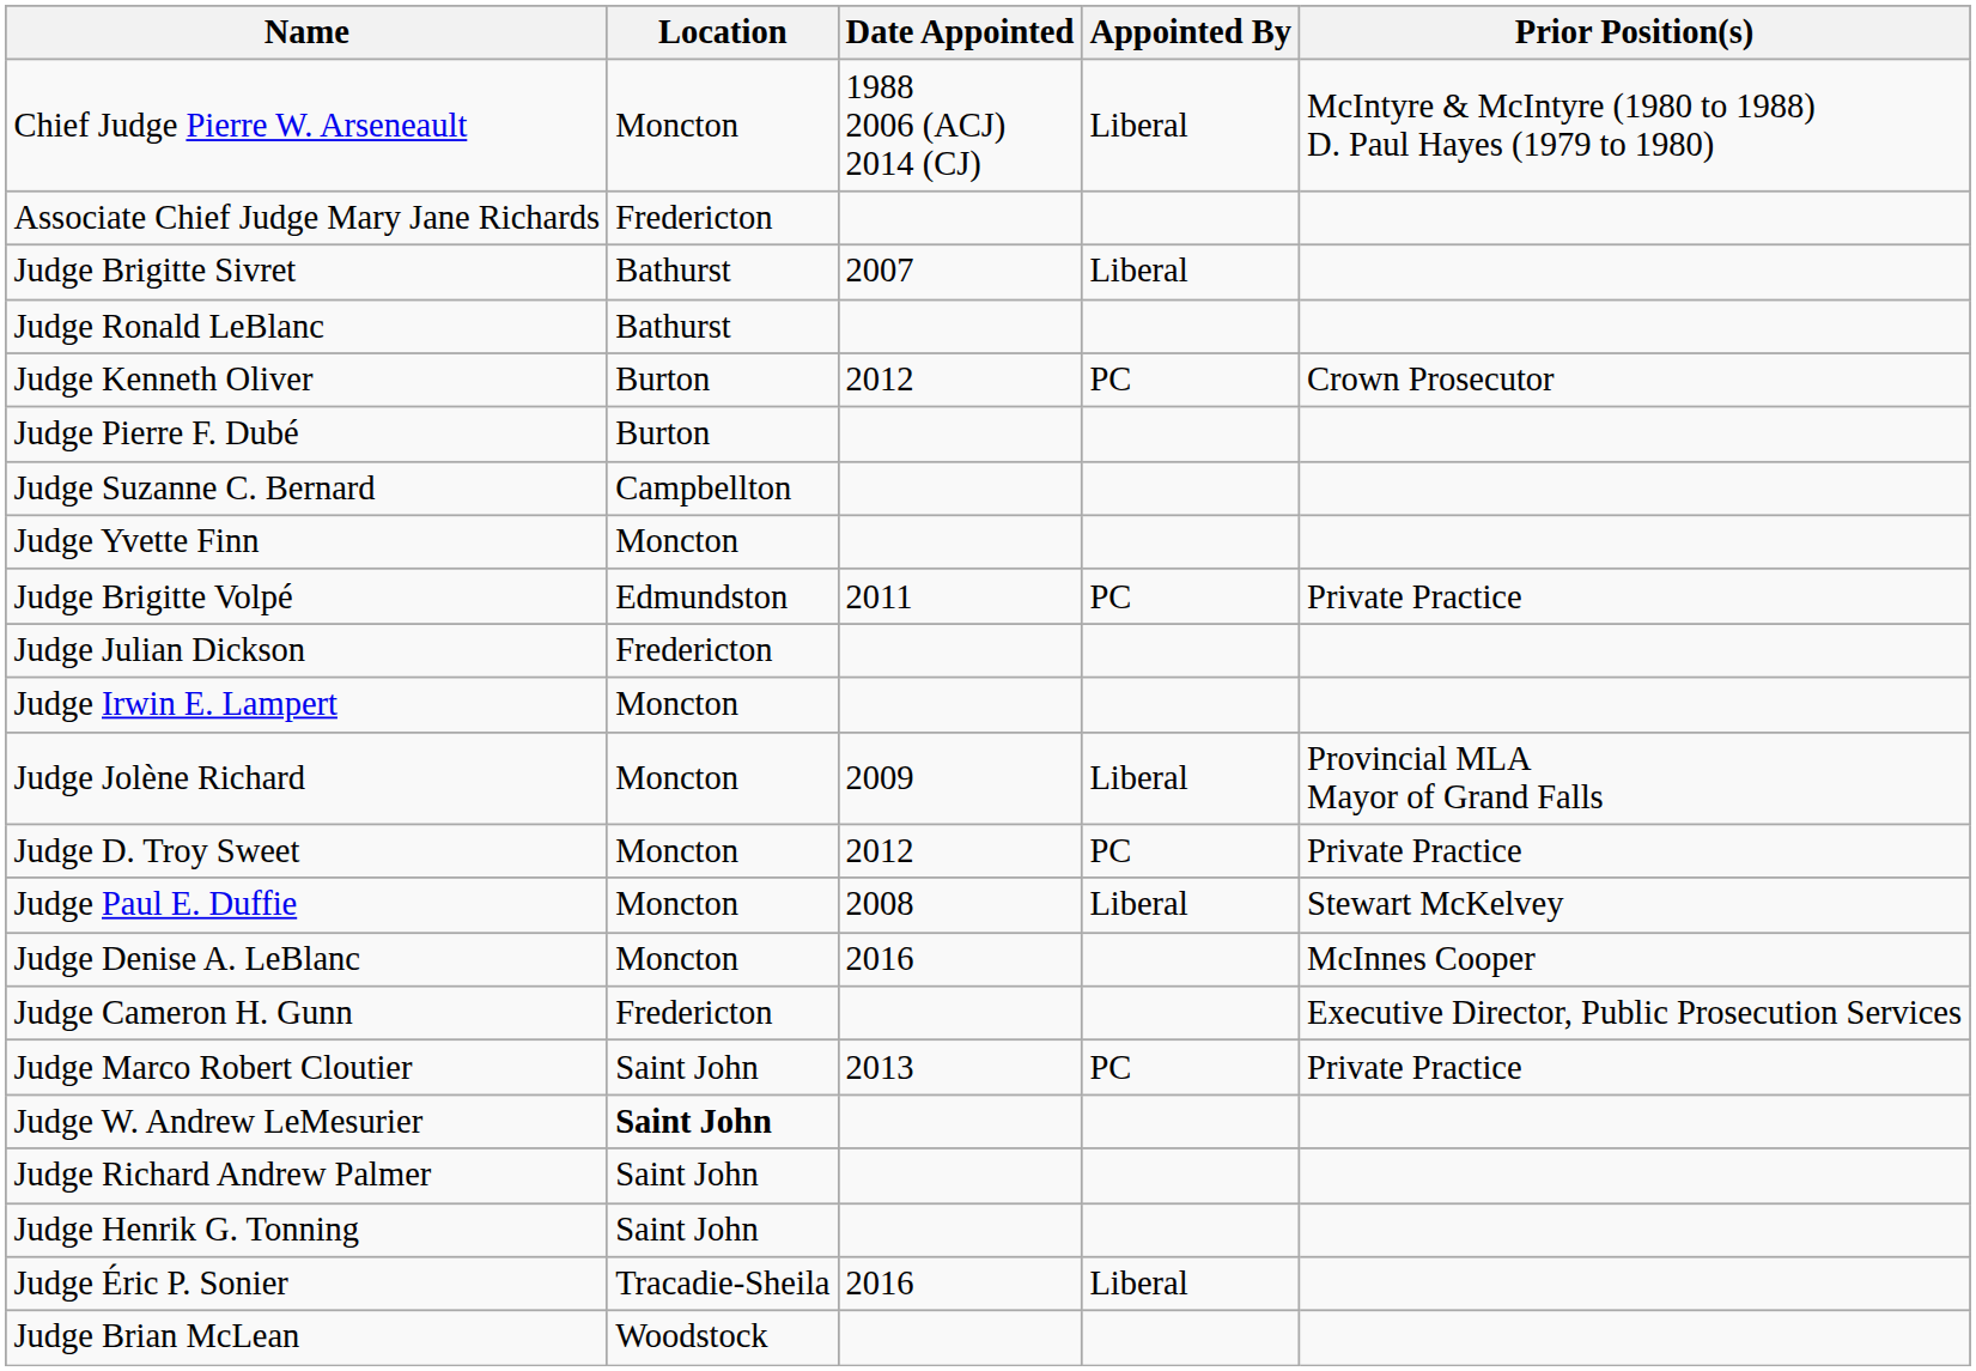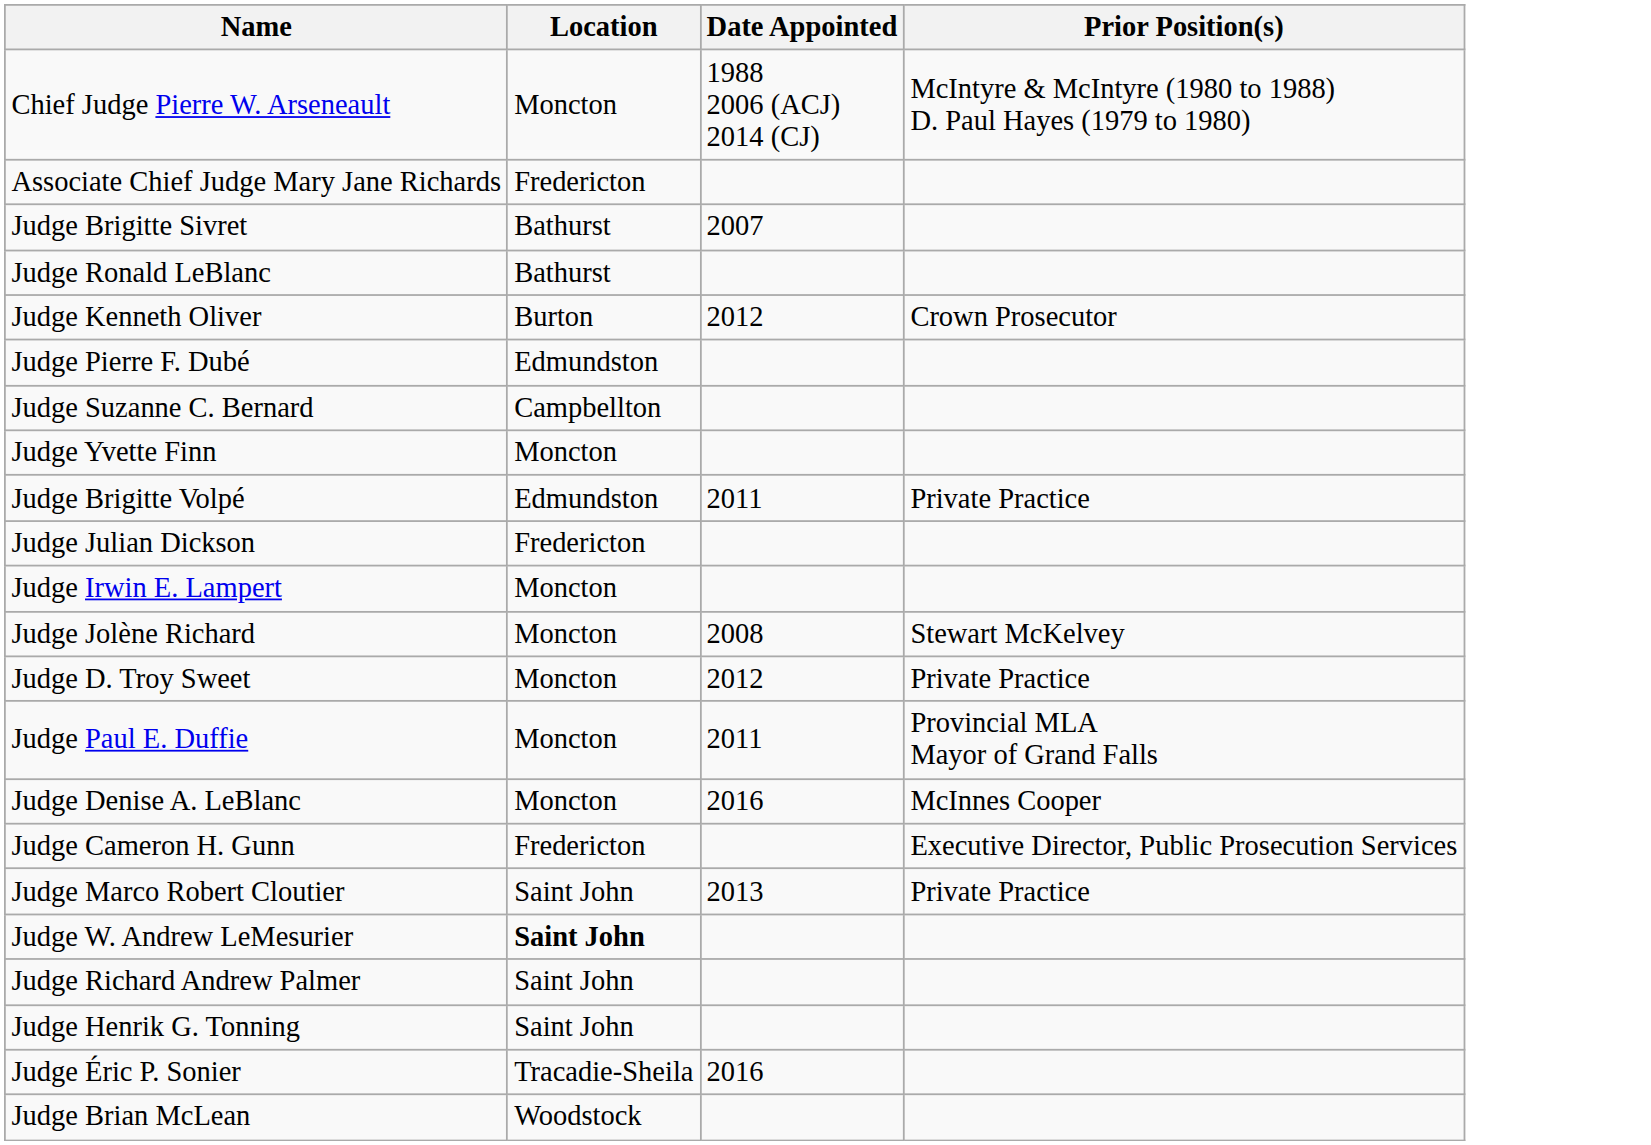 <table class="wikitable sortable">
 <tr>
 <th>Name</th>
 <th>Location</th>
 <th>Date Appointed</th>
-<th>Appointed By</th>
 <th>Prior Position(s)</th>
 </tr>
 <tr>
 <td>Chief Judge <a href='#'>Pierre W. Arseneault</a> </td>
 <td>Moncton</td>
 <td>1988 <br> 2006 (ACJ)<br>2014 (CJ)</td>
-<td>Liberal</td>
 <td>McIntyre & McIntyre (1980 to 1988)<br> D. Paul Hayes (1979 to 1980)</td>
 </tr>
 <tr>
 <td>Associate Chief Judge  Mary Jane Richards</td>
 <td>Fredericton</td>
 <td></td>
 <td></td>
-<td></td>
 </tr>
 <tr>
 <td>Judge Brigitte Sivret </td>
 <td>Bathurst</td>
 <td>2007</td>
-<td>Liberal</td>
 <td></td>
 </tr>
 <tr>
 <td>Judge Ronald LeBlanc</td>
 <td>Bathurst</td>
 <td></td>
 <td></td>
-<td></td>
 </tr>
 <tr>
 <td>Judge Kenneth Oliver </td>
 <td>Burton</td>
 <td>2012</td>
-<td>PC</td>
 <td>Crown Prosecutor</td>
 </tr>
 <tr>
 <td>Judge Pierre F. Dubé</td>
-<td>Burton</td>
-<td></td>
+<td>Edmundston</td>
 <td></td>
 <td></td>
 </tr>
 <tr>
 <td>Judge Suzanne C. Bernard</td>
 <td>Campbellton</td>
 <td></td>
 <td></td>
-<td></td>
 </tr>
 <tr>
 <td>Judge Yvette Finn</td>
 <td>Moncton</td>
-<td></td>
 <td></td>
 <td></td>
 </tr>
 <tr>
 <td>Judge Brigitte Volpé </td>
 <td>Edmundston</td>
 <td>2011</td>
-<td>PC</td>
 <td>Private Practice</td>
 </tr>
 <tr>
 <td>Judge Julian Dickson</td>
 <td>Fredericton</td>
-<td></td>
 <td></td>
 <td></td>
 </tr>
 <tr>
 <td>Judge <a href='#'>Irwin E. Lampert</a></td>
 <td>Moncton</td>
 <td></td>
 <td></td>
-<td></td>
 </tr>
 <tr>
 <td>Judge Jolène Richard </td>
 <td>Moncton</td>
-<td>2009</td>
-<td>Liberal</td>
-<td>Provincial MLA<br> Mayor of Grand Falls</td>
+<td>2008</td>
+<td>Stewart McKelvey</td>
 </tr>
 <tr>
 <td>Judge D. Troy Sweet </td>
 <td>Moncton</td>
 <td>2012</td>
-<td>PC</td>
 <td>Private Practice</td>
 </tr>
 <tr>
 <td>Judge <a href='#'>Paul E. Duffie</a></td>
 <td>Moncton</td>
-<td>2008</td>
-<td>Liberal</td>
-<td>Stewart McKelvey</td>
+<td>2011</td>
+<td>Provincial MLA<br> Mayor of Grand Falls</td>
 </tr>
 <tr>
 <td>Judge Denise A. LeBlanc </td>
 <td>Moncton</td>
 <td>2016</td>
-<td></td>
 <td>McInnes Cooper</td>
 </tr>
 <tr>
 <td>Judge Cameron H. Gunn</td>
 <td>Fredericton</td>
-<td></td>
 <td></td>
 <td>Executive Director, Public Prosecution Services</td>
 </tr>
 <tr>
 <td>Judge Marco Robert Cloutier </td>
 <td>Saint John</td>
 <td>2013</td>
-<td>PC</td>
 <td>Private Practice</td>
 </tr>
 <tr>
 <td>Judge W. Andrew LeMesurier</td>
 <td><strong>Saint John</strong></td>
-<td></td>
 <td></td>
 <td></td>
 </tr>
 <tr>
 <td>Judge Richard Andrew Palmer</td>
 <td>Saint John</td>
 <td></td>
 <td></td>
-<td></td>
 </tr>
 <tr>
 <td>Judge Henrik G. Tonning</td>
 <td>Saint John</td>
-<td></td>
 <td></td>
 <td></td>
 </tr>
 <tr>
 <td>Judge Éric P. Sonier </td>
 <td>Tracadie-Sheila</td>
 <td>2016</td>
-<td>Liberal</td>
 <td></td>
 </tr>
 <tr>
 <td>Judge Brian McLean</td>
 <td>Woodstock</td>
 <td></td>
 <td></td>
-<td></td>
 </tr>
 </table>
